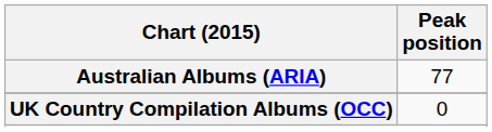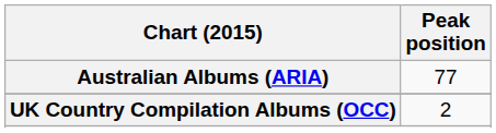 <table class="wikitable sortable plainrowheaders" style="text-align:center;">
 <tr>
 <th>Chart (2015)</th>
 <th>Peak<br>position</th>
 </tr>
 <tr>
 <th scope="row">Australian Albums (<a href='#'>ARIA</a>)</th>
 <td>77</td>
 </tr>
 <tr>
 </tr>
 <tr>
 </tr>
 <tr>
 <th scope="row">UK Country Compilation Albums (<a href='#'>OCC</a>)</th>
-<td>0</td>
+<td>2</td>
 </tr>
 <tr>
 </tr>
 <tr>
 </tr>
 </table>
